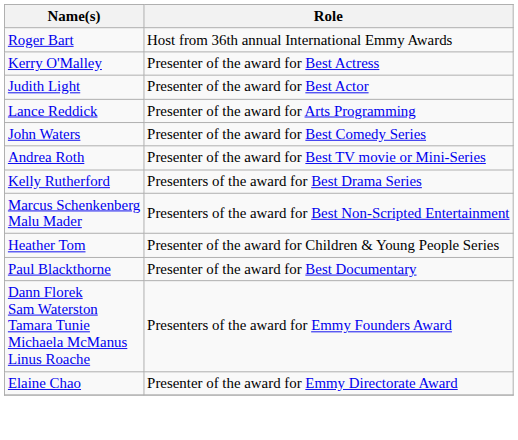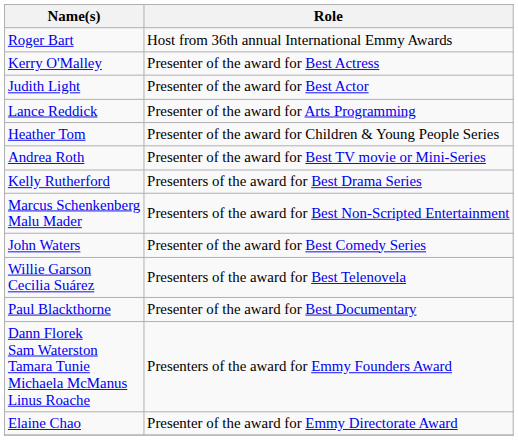 <table class="wikitable sortable">
 <tr>
 <th>Name(s)</th>
 <th>Role</th>
 </tr>
 <tr>
 <td><a href='#'>Roger Bart</a></td>
 <td>Host from 36th annual International Emmy Awards</td>
 </tr>
 <tr>
 <td><a href='#'>Kerry O'Malley</a></td>
 <td>Presenter of the award for <a href='#'>Best Actress</a></td>
 </tr>
 <tr>
 <td><a href='#'>Judith Light</a></td>
 <td>Presenter of the award for <a href='#'>Best Actor</a></td>
 </tr>
 <tr>
 <td><a href='#'>Lance Reddick</a></td>
 <td>Presenter of the award for <a href='#'>Arts Programming</a></td>
 </tr>
 <tr>
-<td><a href='#'>John Waters</a></td>
-<td>Presenter of the award for <a href='#'>Best Comedy Series</a></td>
+<td><a href='#'>Heather Tom</a></td>
+<td>Presenter of the award for Children & Young People Series</td>
 </tr>
 <tr>
 <td><a href='#'>Andrea Roth</a></td>
 <td>Presenter of the award for <a href='#'>Best TV movie or Mini-Series</a></td>
 </tr>
 <tr>
 <td><a href='#'>Kelly Rutherford</a></td>
 <td>Presenters of the award for <a href='#'>Best Drama Series</a></td>
 </tr>
 <tr>
 <td><a href='#'>Marcus Schenkenberg</a><br><a href='#'>Malu Mader</a></td>
 <td>Presenters of the award for <a href='#'>Best Non-Scripted Entertainment</a></td>
 </tr>
 <tr>
-<td><a href='#'>Heather Tom</a></td>
-<td>Presenter of the award for Children & Young People Series</td>
+<td><a href='#'>John Waters</a></td>
+<td>Presenter of the award for <a href='#'>Best Comedy Series</a></td>
+</tr>
+<tr>
+<td><a href='#'>Willie Garson</a><br><a href='#'>Cecilia Suárez</a></td>
+<td>Presenters of the award for <a href='#'>Best Telenovela</a></td>
 </tr>
 <tr>
 <td><a href='#'>Paul Blackthorne</a></td>
 <td>Presenter of the award for <a href='#'>Best Documentary</a></td>
 </tr>
 <tr>
 <td><a href='#'>Dann Florek</a><br><a href='#'>Sam Waterston</a><br><a href='#'>Tamara Tunie</a><br><a href='#'>Michaela McManus</a><br><a href='#'>Linus Roache</a></td>
 <td>Presenters of the award for <a href='#'>Emmy Founders Award</a></td>
 </tr>
 <tr>
 <td><a href='#'>Elaine Chao</a></td>
 <td>Presenter of the award for <a href='#'>Emmy Directorate Award</a></td>
 </tr>
 <tr>
 </tr>
 </table>
